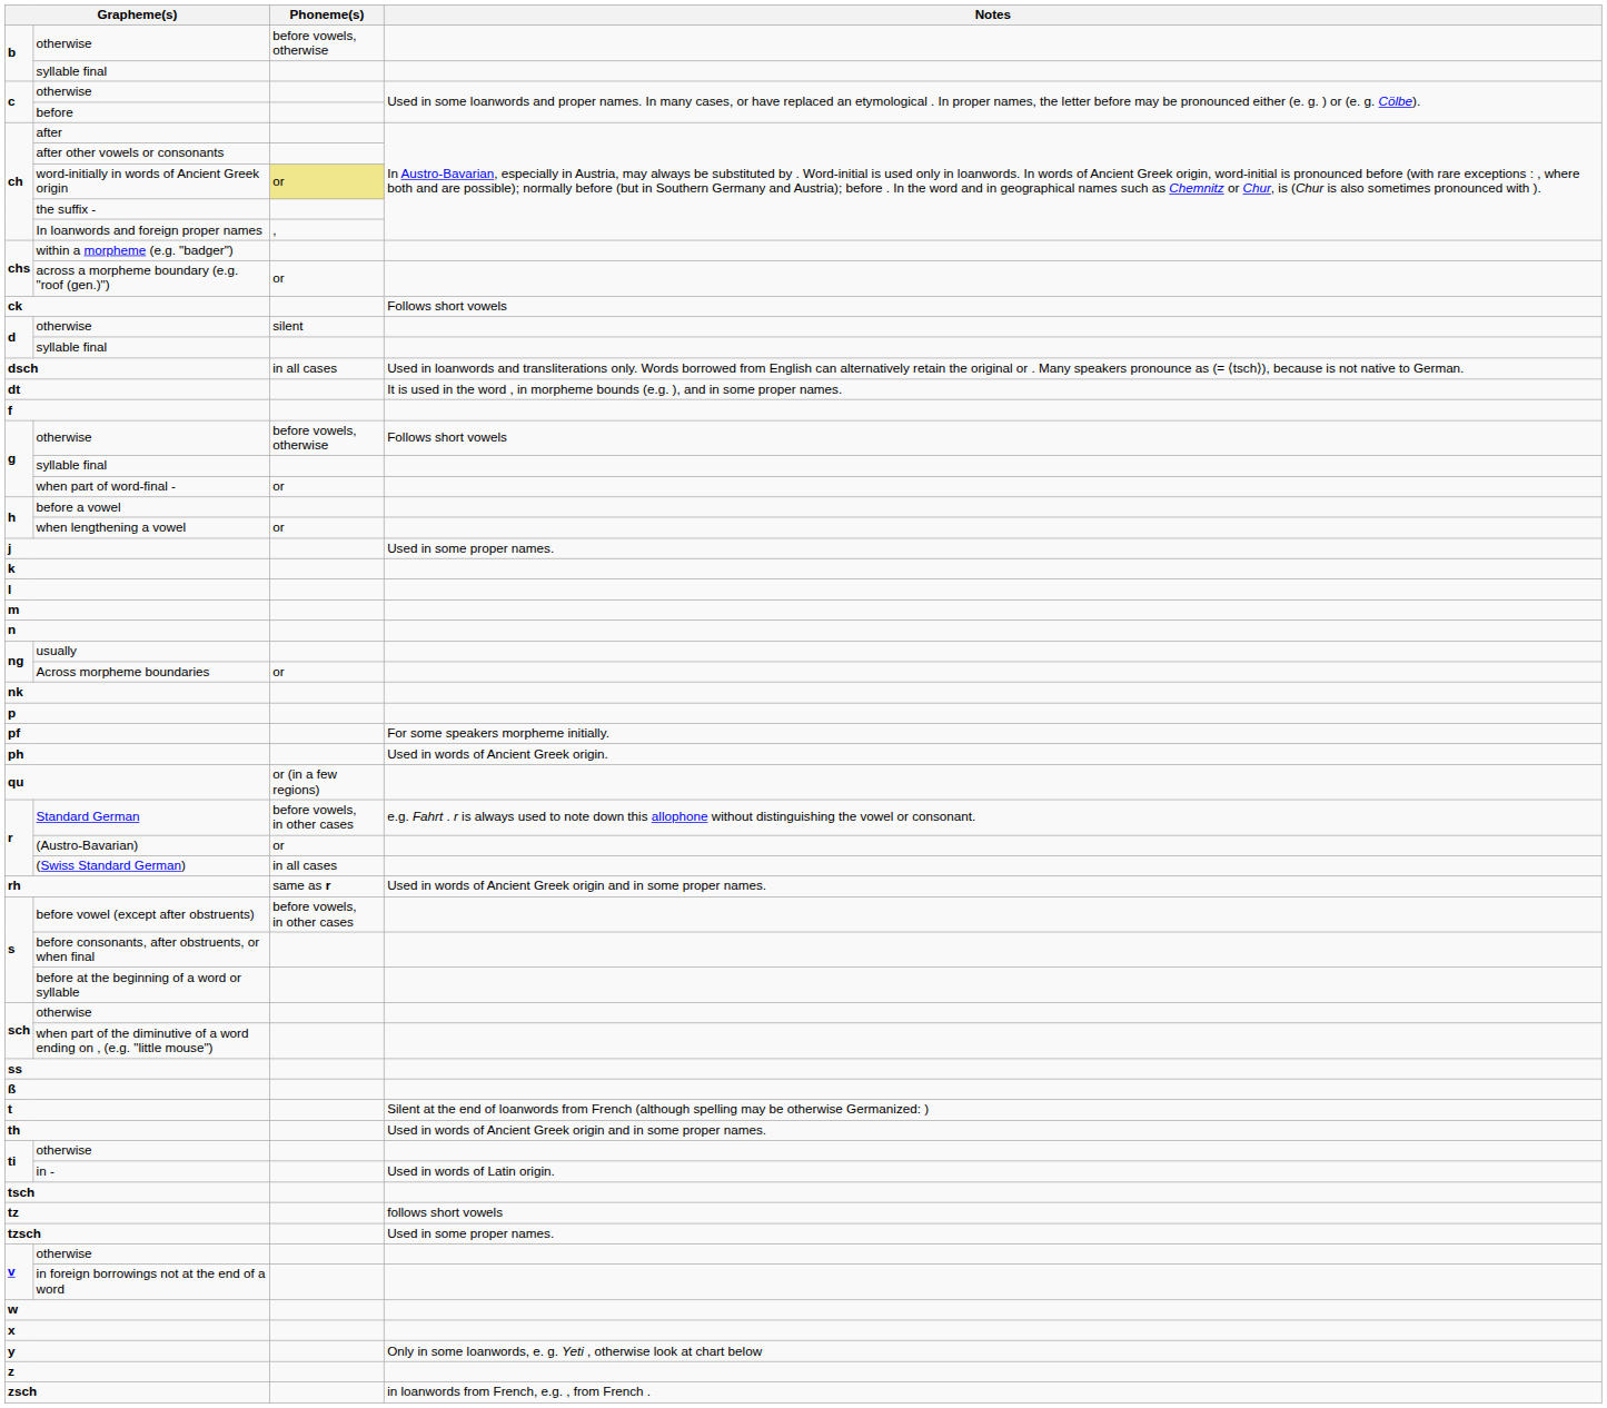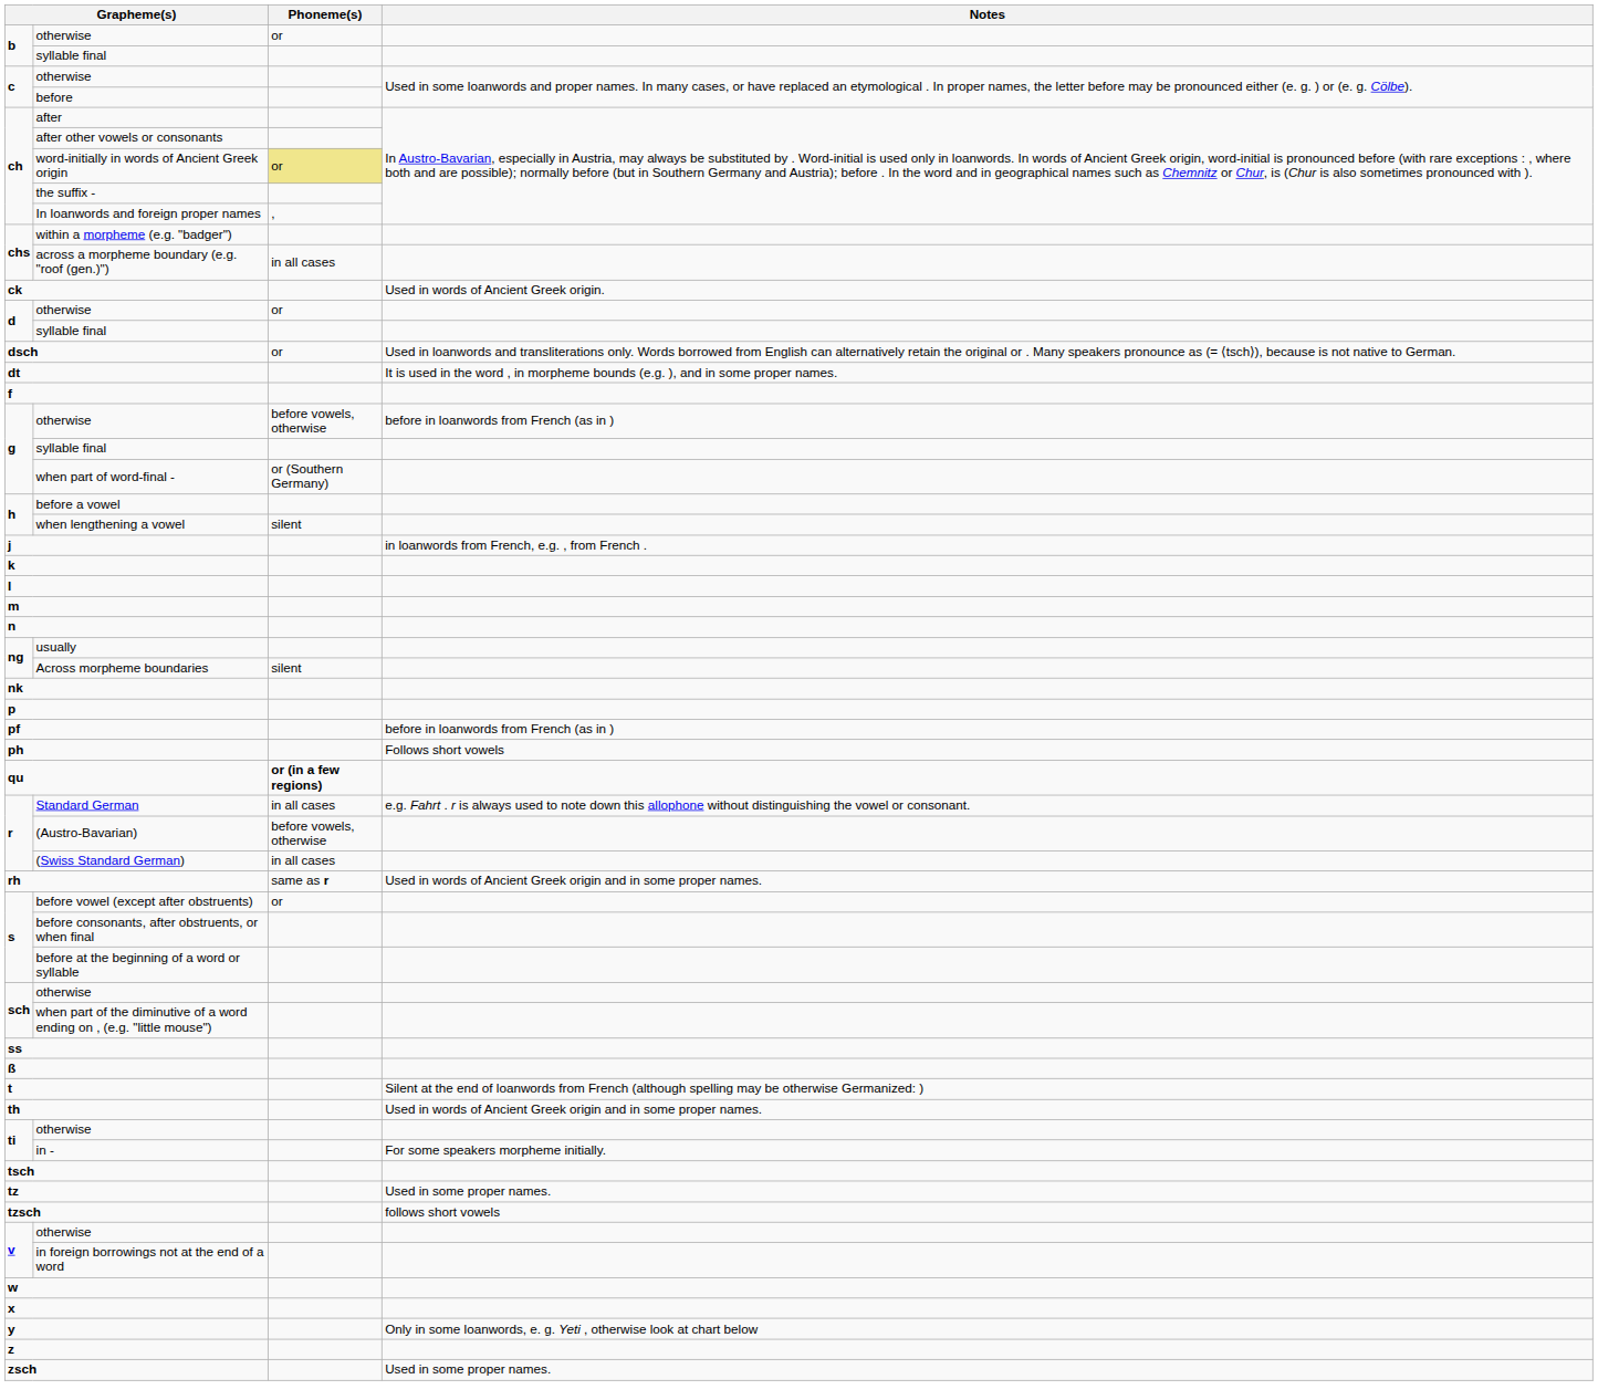 <table class="wikitable">
 <tr>
 <th colspan="2">Grapheme(s)</th>
 <th>Phoneme(s)</th>
 <th>Notes</th>
 </tr>
 <tr>
 <td rowspan="2"><strong>b</strong></td>
 <td>otherwise</td>
-<td> before vowels,  otherwise</td>
+<td> or </td>
 <td></td>
 </tr>
 <tr>
 <td>syllable final</td>
 <td></td>
 <td></td>
 </tr>
 <tr>
 <td rowspan="2"><strong>c</strong></td>
 <td>otherwise</td>
 <td></td>
 <td rowspan="2">Used in some loanwords and proper names. In many cases,  or  have replaced an etymological . In proper names, the letter  before  may be pronounced either  (e. g. ) or  (e. g. <em><a href='#'>Cölbe</a></em>).</td>
 </tr>
 <tr>
 <td>before </td>
 <td></td>
 </tr>
 <tr>
 <td rowspan="5"><strong>ch</strong></td>
 <td>after </td>
 <td></td>
 <td rowspan="5">In <a href='#'>Austro-Bavarian</a>, especially in Austria,  may always be substituted by . Word-initial  is used only in loanwords. In words of Ancient Greek origin, word-initial  is pronounced  before  (with rare exceptions : , where both  and  are possible); normally  before  (but  in Southern Germany and Austria);  before . In the word  and in geographical names such as <em><a href='#'>Chemnitz</a></em> or <em><a href='#'>Chur</a></em>,  is  (<em>Chur</em> is also sometimes pronounced with ).</td>
 </tr>
 <tr>
 <td>after other vowels or consonants</td>
 <td></td>
 </tr>
 <tr>
 <td>word-initially in words of Ancient Greek origin</td>
 <td style="background: khaki;"> or </td>
 </tr>
 <tr>
 <td>the suffix -</td>
 <td></td>
 </tr>
 <tr>
 <td>In loanwords and foreign proper names</td>
 <td>, </td>
 </tr>
 <tr>
 <td rowspan="2"><strong>chs</strong></td>
 <td>within a <a href='#'>morpheme</a> (e.g.   "badger")</td>
 <td></td>
 <td></td>
 </tr>
 <tr>
 <td>across a morpheme boundary (e.g.   "roof (gen.)")</td>
-<td> or </td>
+<td> in all cases</td>
 <td></td>
 </tr>
 <tr>
 <td colspan="2"><strong>ck</strong></td>
 <td></td>
-<td>Follows short vowels</td>
+<td>Used in words of Ancient Greek origin.</td>
 </tr>
 <tr>
 <td rowspan="2"><strong>d</strong></td>
 <td>otherwise</td>
-<td>silent</td>
+<td> or </td>
 <td></td>
 </tr>
 <tr>
 <td>syllable final</td>
 <td></td>
 <td></td>
 </tr>
 <tr>
 <td colspan="2"><strong>dsch</strong></td>
-<td> in all cases</td>
+<td> or </td>
 <td>Used in loanwords and transliterations only. Words borrowed from English can alternatively retain the original  or . Many speakers pronounce  as  (= ⟨tsch⟩), because  is not native to German.</td>
 </tr>
 <tr>
 <td colspan="2"><strong>dt</strong></td>
 <td></td>
 <td>It is used in the word , in morpheme bounds (e.g. ), and in some proper names.</td>
 </tr>
 <tr>
 <td colspan="2"><strong>f</strong></td>
 <td></td>
 <td></td>
 </tr>
 <tr>
 <td rowspan="3"><strong>g</strong></td>
 <td>otherwise</td>
 <td> before vowels,  otherwise</td>
-<td>Follows short vowels</td>
+<td> before  in loanwords from French (as in )</td>
 </tr>
 <tr>
 <td>syllable final</td>
 <td></td>
 <td></td>
 </tr>
 <tr>
 <td>when part of word-final -</td>
-<td> or </td>
+<td> or  (Southern Germany)</td>
 <td></td>
 </tr>
 <tr>
 <td rowspan="2"><strong>h</strong></td>
 <td>before a vowel</td>
 <td></td>
 <td></td>
 </tr>
 <tr>
 <td>when lengthening a vowel</td>
-<td> or </td>
+<td>silent</td>
 <td></td>
 </tr>
 <tr>
 <td colspan="2"><strong>j</strong></td>
 <td></td>
-<td>Used in some proper names.</td>
+<td> in loanwords from French, e.g.  , from French .</td>
 </tr>
 <tr>
 <td colspan="2"><strong>k</strong></td>
 <td></td>
 <td></td>
 </tr>
 <tr>
 <td colspan="2"><strong>l</strong></td>
 <td></td>
 <td></td>
 </tr>
 <tr>
 <td colspan="2"><strong>m</strong></td>
 <td></td>
 <td></td>
 </tr>
 <tr>
 <td colspan="2"><strong>n</strong></td>
 <td></td>
 <td></td>
 </tr>
 <tr>
 <td rowspan="2"><strong>ng</strong></td>
 <td>usually</td>
 <td></td>
 <td></td>
 </tr>
 <tr>
 <td>Across morpheme boundaries</td>
-<td> or </td>
+<td>silent</td>
 <td></td>
 </tr>
 <tr>
 <td colspan="2"><strong>nk</strong></td>
 <td></td>
 <td></td>
 </tr>
 <tr>
 <td colspan="2"><strong>p</strong></td>
 <td></td>
 <td></td>
 </tr>
 <tr>
 <td colspan="2"><strong>pf</strong></td>
 <td></td>
-<td>For some speakers  morpheme initially.</td>
+<td> before  in loanwords from French (as in )</td>
 </tr>
 <tr>
 <td colspan="2"><strong>ph</strong></td>
 <td></td>
-<td>Used in words of Ancient Greek origin.</td>
+<td>Follows short vowels</td>
 </tr>
 <tr>
 <td colspan="2"><strong>qu</strong></td>
-<td> or  (in a few regions)</td>
+<td><strong> or  (in a few regions)</strong></td>
 <td></td>
 </tr>
 <tr>
 <td rowspan="3"><strong>r</strong></td>
 <td><a href='#'>Standard German</a></td>
-<td> before vowels,<br> in other cases</td>
+<td> in all cases</td>
 <td> e.g. <em>Fahrt</em> . <em>r</em> is always used to note down this <a href='#'>allophone</a> without distinguishing the vowel or consonant.</td>
 </tr>
 <tr>
 <td>(Austro-Bavarian)</td>
-<td> or </td>
+<td> before vowels,  otherwise</td>
 <td></td>
 </tr>
 <tr>
 <td>(<a href='#'>Swiss Standard German</a>)</td>
 <td> in all cases</td>
 <td></td>
 </tr>
 <tr>
 <td colspan="2"><strong>rh</strong></td>
 <td>same as <strong>r</strong></td>
 <td>Used in words of Ancient Greek origin and in some proper names.</td>
 </tr>
 <tr>
 <td rowspan="3"><strong>s</strong></td>
 <td>before vowel (except after obstruents)</td>
-<td> before vowels,<br> in other cases</td>
+<td> or </td>
 <td></td>
 </tr>
 <tr>
 <td>before consonants, after obstruents, or when final</td>
 <td></td>
 <td></td>
 </tr>
 <tr>
 <td>before  at the beginning of a word or syllable</td>
 <td></td>
 <td></td>
 </tr>
 <tr>
 <td rowspan="2"><strong>sch</strong></td>
 <td>otherwise</td>
 <td></td>
 <td></td>
 </tr>
 <tr>
 <td>when part of the <em></em> diminutive of a word ending on , (e.g.  "little mouse")</td>
 <td></td>
 <td></td>
 </tr>
 <tr>
 <td colspan="2"><strong>ss</strong></td>
 <td></td>
 <td></td>
 </tr>
 <tr>
 <td colspan="2"><strong>ß</strong></td>
 <td></td>
 <td></td>
 </tr>
 <tr>
 <td colspan="2"><strong>t</strong></td>
 <td></td>
 <td>Silent at the end of loanwords from French (although spelling may be otherwise Germanized: )</td>
 </tr>
 <tr>
 <td colspan="2"><strong>th</strong></td>
 <td></td>
 <td>Used in words of Ancient Greek origin and in some proper names.</td>
 </tr>
 <tr>
 <td rowspan="2"><strong>ti</strong></td>
 <td>otherwise</td>
 <td></td>
 <td></td>
 </tr>
 <tr>
 <td>in -</td>
 <td></td>
-<td>Used in words of Latin origin.</td>
+<td>For some speakers  morpheme initially.</td>
 </tr>
 <tr>
 <td colspan="2"><strong>tsch</strong></td>
 <td></td>
 <td></td>
 </tr>
 <tr>
 <td colspan="2"><strong>tz</strong></td>
 <td></td>
-<td>follows short vowels</td>
+<td>Used in some proper names.</td>
 </tr>
 <tr>
 <td colspan="2"><strong>tzsch</strong></td>
 <td></td>
-<td>Used in some proper names.</td>
+<td>follows short vowels</td>
 </tr>
 <tr>
 <td rowspan="2"><strong><a href='#'>v</a></strong></td>
 <td>otherwise</td>
 <td></td>
 <td></td>
 </tr>
 <tr>
 <td>in foreign borrowings not at the end of a word</td>
 <td></td>
 <td></td>
 </tr>
 <tr>
 <td colspan="2"><strong>w</strong></td>
 <td></td>
 <td></td>
 </tr>
 <tr>
 <td colspan="2"><strong>x</strong></td>
 <td></td>
 <td></td>
 </tr>
 <tr>
 <td colspan="2"><strong>y</strong></td>
 <td></td>
 <td>Only in some loanwords, e. g. <em>Yeti</em> , otherwise look at chart below</td>
 </tr>
 <tr>
 <td colspan="2"><strong>z</strong></td>
 <td></td>
 <td></td>
 </tr>
 <tr>
 <td colspan="2"><strong>zsch</strong></td>
 <td></td>
-<td> in loanwords from French, e.g.  , from French .</td>
+<td>Used in some proper names.</td>
 </tr>
 </table>
